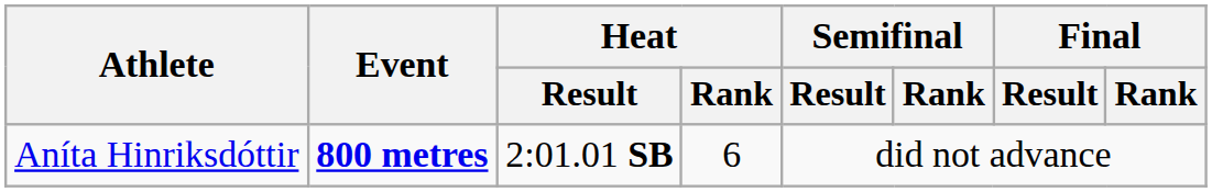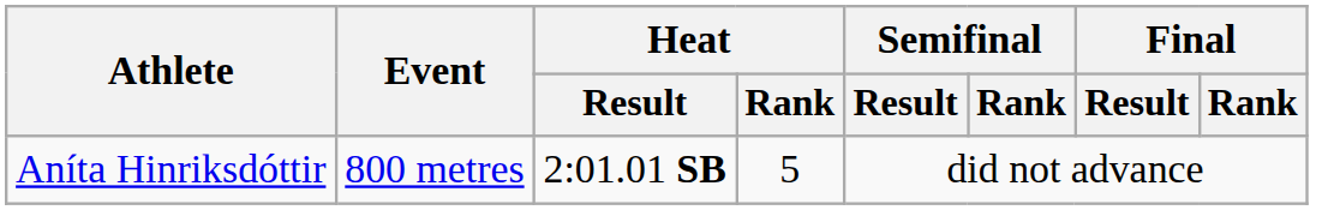 <table class="wikitable" style="font-size:90%">
 <tr>
 <th rowspan="2">Athlete</th>
 <th rowspan="2">Event</th>
 <th colspan="2">Heat</th>
 <th colspan="2">Semifinal</th>
 <th colspan="2">Final</th>
 </tr>
 <tr style="font-size:95%">
 <th>Result</th>
 <th>Rank</th>
 <th>Result</th>
 <th>Rank</th>
 <th>Result</th>
 <th>Rank</th>
 </tr>
 <tr style=text-align:center>
 <td style=text-align:left><a href='#'>Aníta Hinriksdóttir</a></td>
-<td style=text-align:left><strong><a href='#'>800 metres</a></strong></td>
+<td style=text-align:left><a href='#'>800 metres</a></td>
 <td>2:01.01 <strong>SB</strong></td>
-<td>6</td>
+<td>5</td>
 <td colspan=4>did not advance</td>
 </tr>
 </table>
